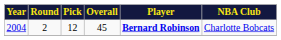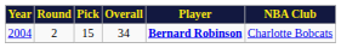 <table class="wikitable">
 <tr align="center">
 <th style="background:#121840;color:#F8E616;">Year</th>
 <th style="background:#121840;color:#F8E616;">Round</th>
 <th style="background:#121840;color:#F8E616;">Pick</th>
 <th style="background:#121840;color:#F8E616;">Overall</th>
 <th style="background:#121840;color:#F8E616;">Player</th>
 <th style="background:#121840;color:#F8E616;">NBA Club</th>
 </tr>
 <tr align="center" bgcolor="">
 <td><a href='#'>2004</a></td>
 <td>2</td>
-<td>12</td>
-<td>45</td>
+<td>15</td>
+<td>34</td>
 <td><strong><a href='#'>Bernard Robinson</a></strong></td>
 <td><a href='#'>Charlotte Bobcats</a></td>
 </tr>
 <tr align="center" bgcolor="">
 </tr>
 </table>
